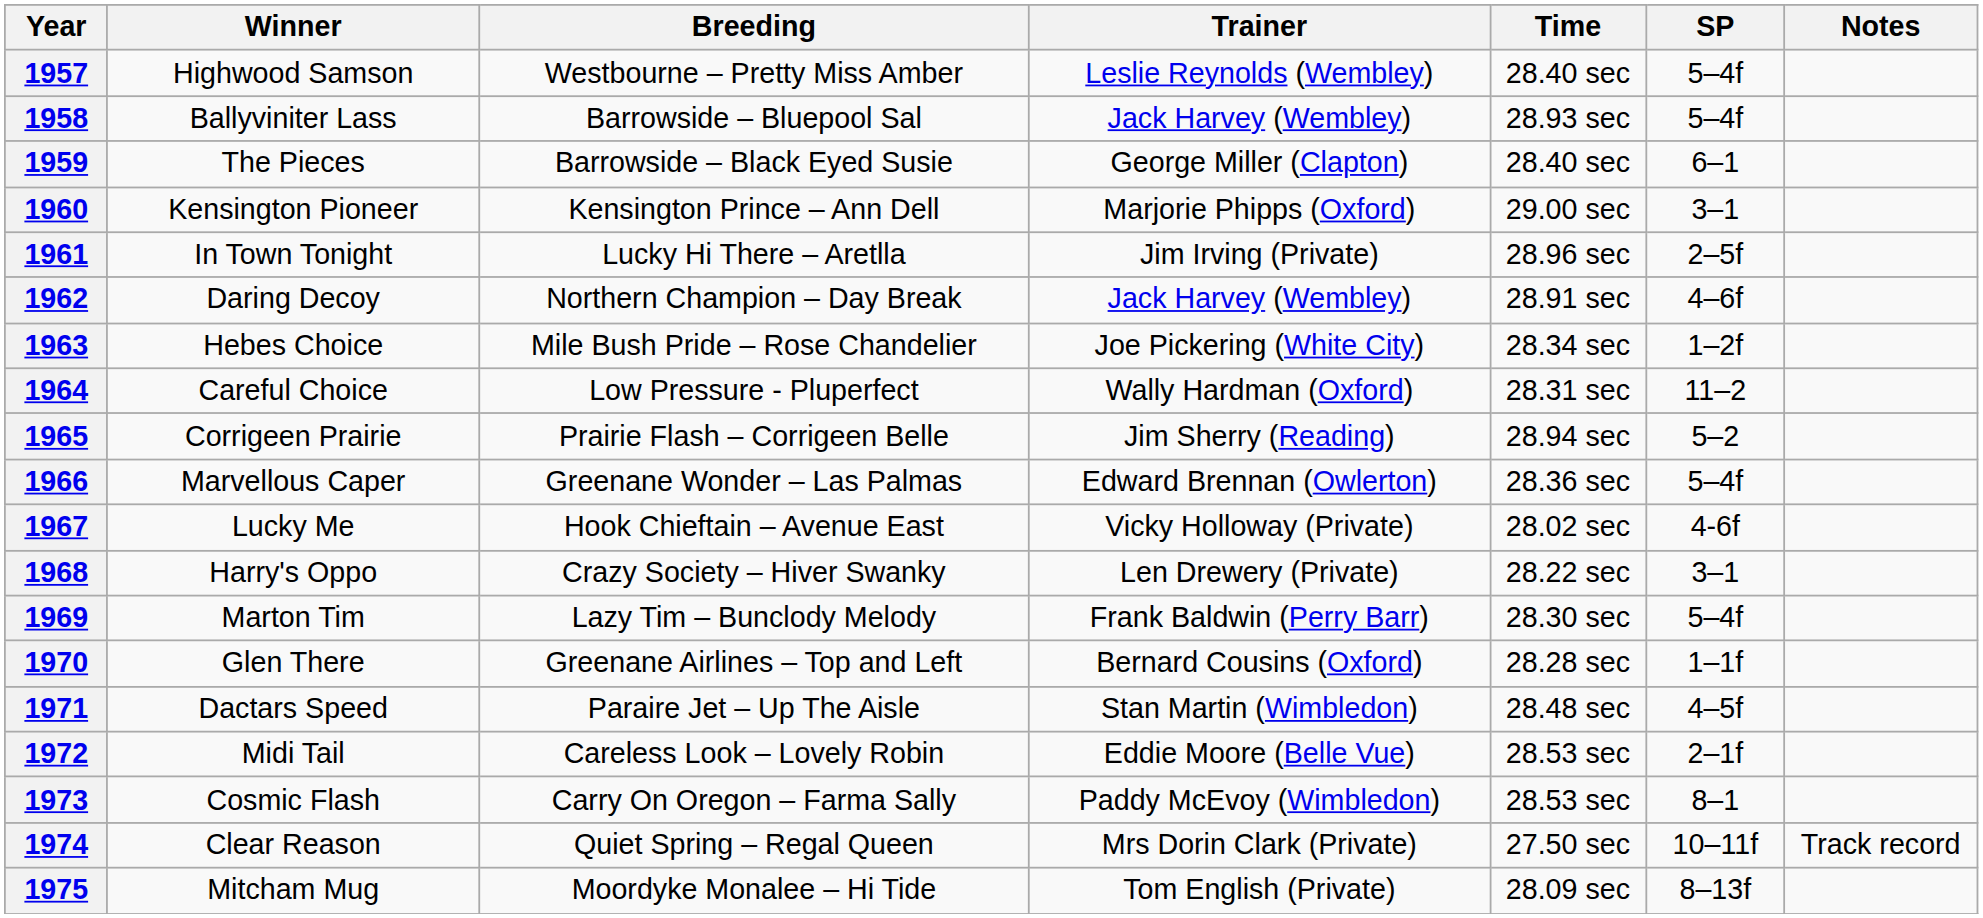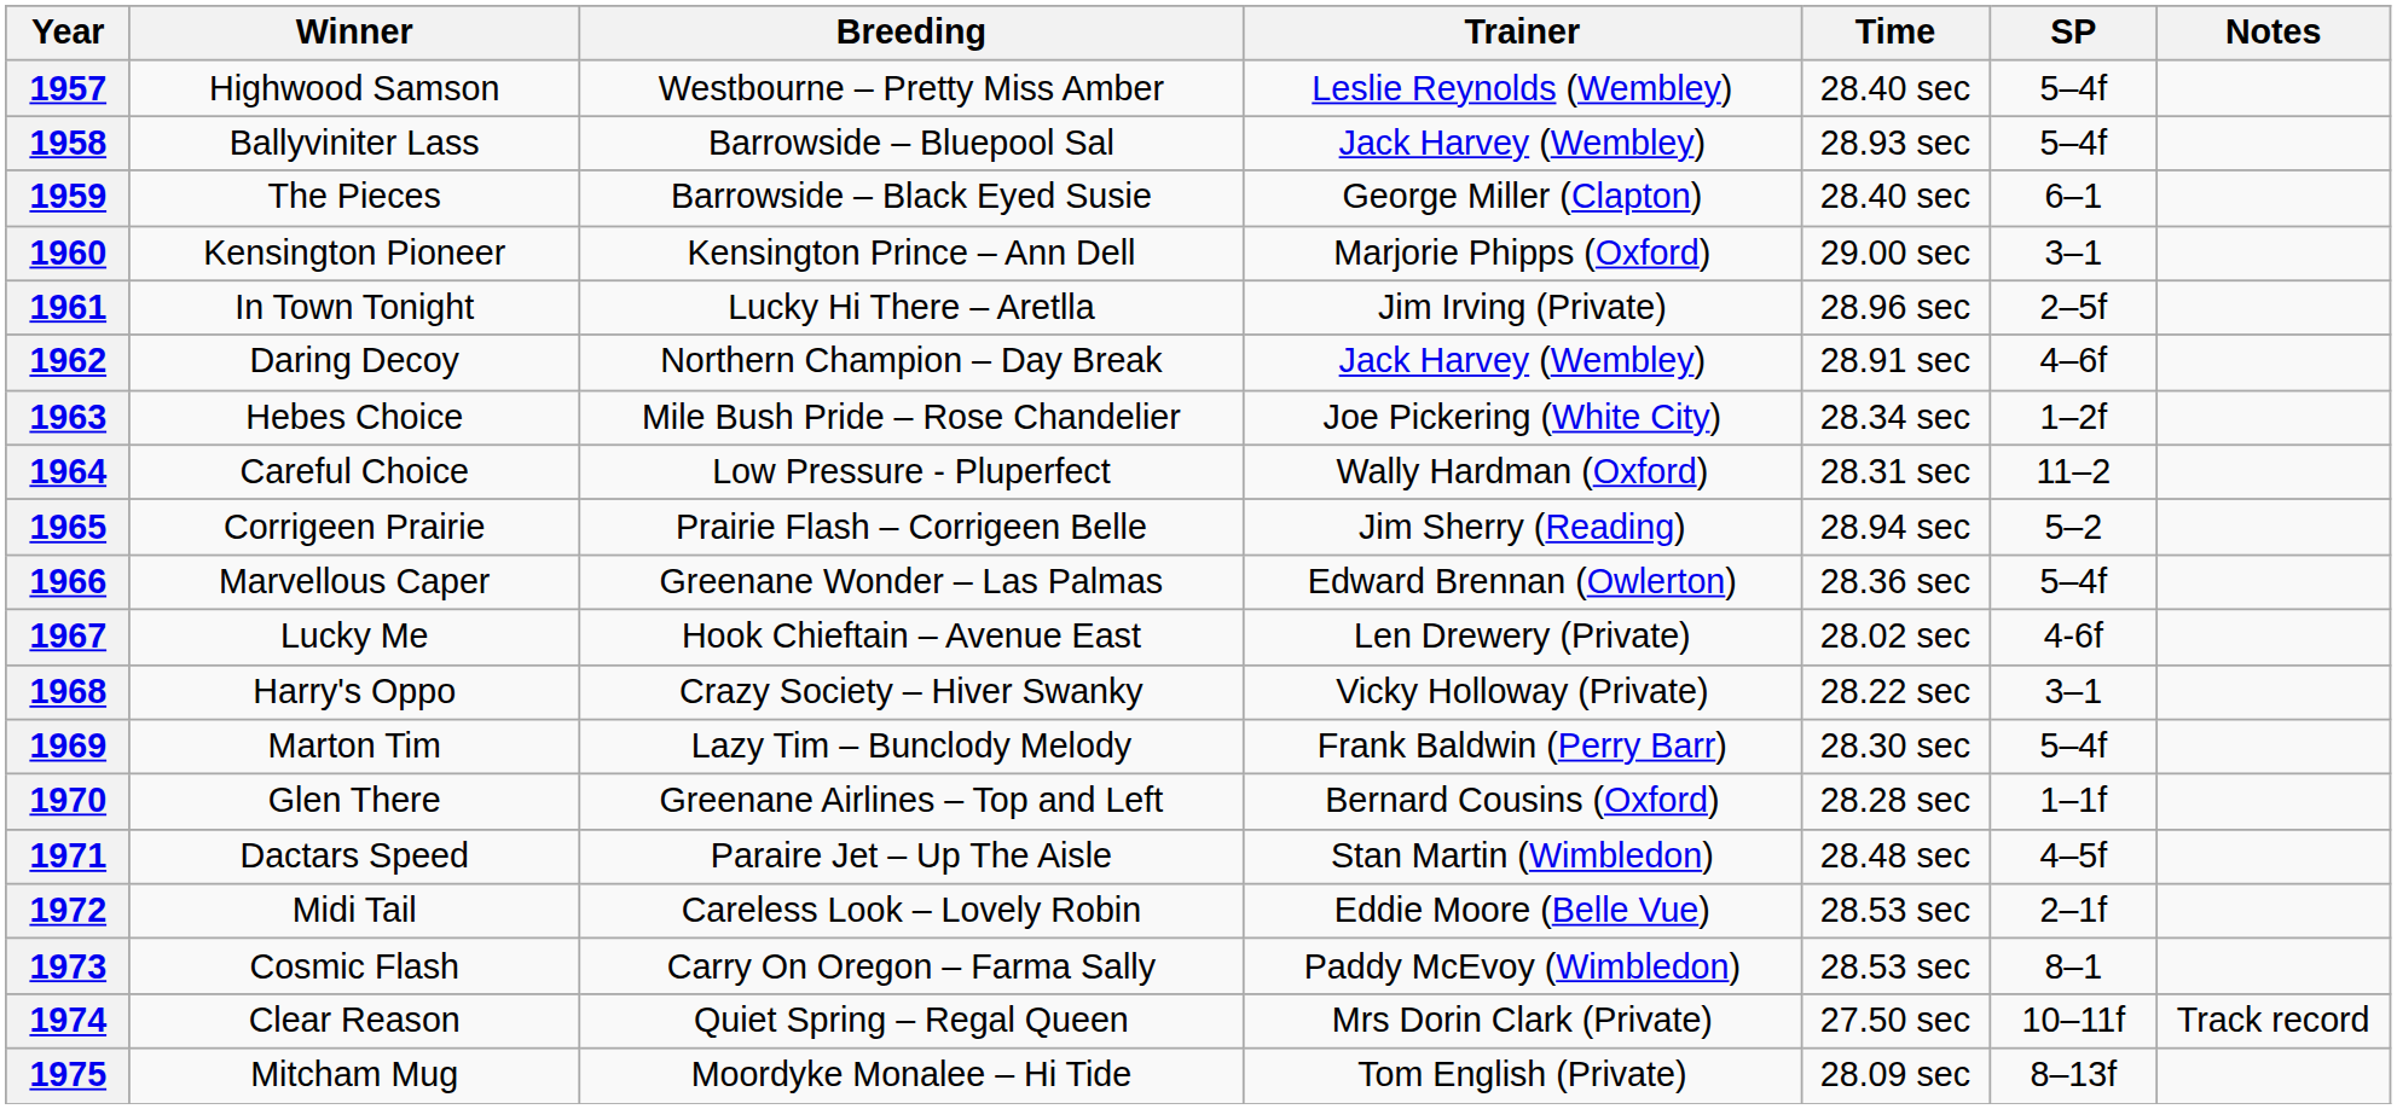 <table class="wikitable" style="text-align:center">
 <tr>
 <th width=50>Year</th>
 <th width=200>Winner</th>
 <th width=300>Breeding</th>
 <th width=250>Trainer</th>
 <th width=80>Time</th>
 <th width=70>SP</th>
 <th width=100>Notes</th>
 </tr>
 <tr>
 <th><a href='#'>1957</a></th>
 <td>Highwood Samson</td>
 <td>Westbourne – Pretty Miss Amber</td>
 <td><a href='#'>Leslie Reynolds</a> (<a href='#'>Wembley</a>)</td>
 <td>28.40 sec</td>
 <td>5–4f</td>
 <td></td>
 </tr>
 <tr>
 <th><a href='#'>1958</a></th>
 <td>Ballyviniter Lass</td>
 <td>Barrowside – Bluepool Sal</td>
 <td><a href='#'>Jack Harvey</a> (<a href='#'>Wembley</a>)</td>
 <td>28.93 sec</td>
 <td>5–4f</td>
 <td></td>
 </tr>
 <tr>
 <th><a href='#'>1959</a></th>
 <td>The Pieces</td>
 <td>Barrowside – Black Eyed Susie</td>
 <td>George Miller (<a href='#'>Clapton</a>)</td>
 <td>28.40 sec</td>
 <td>6–1</td>
 <td></td>
 </tr>
 <tr>
 <th><a href='#'>1960</a></th>
 <td>Kensington Pioneer</td>
 <td>Kensington Prince – Ann Dell</td>
 <td>Marjorie Phipps (<a href='#'>Oxford</a>)</td>
 <td>29.00 sec</td>
 <td>3–1</td>
 <td></td>
 </tr>
 <tr>
 <th><a href='#'>1961</a></th>
 <td>In Town Tonight</td>
 <td>Lucky Hi There – Aretlla</td>
 <td>Jim Irving (Private)</td>
 <td>28.96 sec</td>
 <td>2–5f</td>
 <td></td>
 </tr>
 <tr>
 <th><a href='#'>1962</a></th>
 <td>Daring Decoy</td>
 <td>Northern Champion – Day Break</td>
 <td><a href='#'>Jack Harvey</a> (<a href='#'>Wembley</a>)</td>
 <td>28.91 sec</td>
 <td>4–6f</td>
 <td></td>
 </tr>
 <tr>
 <th><a href='#'>1963</a></th>
 <td>Hebes Choice</td>
 <td>Mile Bush Pride – Rose Chandelier</td>
 <td>Joe Pickering (<a href='#'>White City</a>)</td>
 <td>28.34 sec</td>
 <td>1–2f</td>
 <td></td>
 </tr>
 <tr>
 <th><a href='#'>1964</a></th>
 <td>Careful Choice</td>
 <td>Low Pressure - Pluperfect</td>
 <td>Wally Hardman (<a href='#'>Oxford</a>)</td>
 <td>28.31 sec</td>
 <td>11–2</td>
 <td></td>
 </tr>
 <tr>
 <th><a href='#'>1965</a></th>
 <td>Corrigeen Prairie</td>
 <td>Prairie Flash – Corrigeen Belle</td>
 <td>Jim Sherry (<a href='#'>Reading</a>)</td>
 <td>28.94 sec</td>
 <td>5–2</td>
 <td></td>
 </tr>
 <tr>
 <th><a href='#'>1966</a></th>
 <td>Marvellous Caper</td>
 <td>Greenane Wonder – Las Palmas</td>
 <td>Edward Brennan (<a href='#'>Owlerton</a>)</td>
 <td>28.36 sec</td>
 <td>5–4f</td>
 <td></td>
 </tr>
 <tr>
 <th><a href='#'>1967</a></th>
 <td>Lucky Me</td>
 <td>Hook Chieftain – Avenue East</td>
-<td>Vicky Holloway (Private)</td>
+<td>Len Drewery (Private)</td>
 <td>28.02 sec</td>
 <td>4-6f</td>
 <td></td>
 </tr>
 <tr>
 <th><a href='#'>1968</a></th>
 <td>Harry's Oppo</td>
 <td>Crazy Society – Hiver Swanky</td>
-<td>Len Drewery (Private)</td>
+<td>Vicky Holloway (Private)</td>
 <td>28.22 sec</td>
 <td>3–1</td>
 <td></td>
 </tr>
 <tr>
 <th><a href='#'>1969</a></th>
 <td>Marton Tim</td>
 <td>Lazy Tim – Bunclody Melody</td>
 <td>Frank Baldwin (<a href='#'>Perry Barr</a>)</td>
 <td>28.30 sec</td>
 <td>5–4f</td>
 <td></td>
 </tr>
 <tr>
 <th><a href='#'>1970</a></th>
 <td>Glen There</td>
 <td>Greenane Airlines – Top and Left</td>
 <td>Bernard Cousins (<a href='#'>Oxford</a>)</td>
 <td>28.28 sec</td>
 <td>1–1f</td>
 <td></td>
 </tr>
 <tr>
 <th><a href='#'>1971</a></th>
 <td>Dactars Speed</td>
 <td>Paraire Jet – Up The Aisle</td>
 <td>Stan Martin (<a href='#'>Wimbledon</a>)</td>
 <td>28.48 sec</td>
 <td>4–5f</td>
 <td></td>
 </tr>
 <tr>
 <th><a href='#'>1972</a></th>
 <td>Midi Tail</td>
 <td>Careless Look – Lovely Robin</td>
 <td>Eddie Moore (<a href='#'>Belle Vue</a>)</td>
 <td>28.53 sec</td>
 <td>2–1f</td>
 <td></td>
 </tr>
 <tr>
 <th><a href='#'>1973</a></th>
 <td>Cosmic Flash</td>
 <td>Carry On Oregon – Farma Sally</td>
 <td>Paddy McEvoy (<a href='#'>Wimbledon</a>)</td>
 <td>28.53 sec</td>
 <td>8–1</td>
 <td></td>
 </tr>
 <tr>
 <th><a href='#'>1974</a></th>
 <td>Clear Reason</td>
 <td>Quiet Spring – Regal Queen</td>
 <td>Mrs Dorin Clark (Private)</td>
 <td>27.50 sec</td>
 <td>10–11f</td>
 <td>Track record</td>
 </tr>
 <tr>
 <th><a href='#'>1975</a></th>
 <td>Mitcham Mug</td>
 <td>Moordyke Monalee – Hi Tide</td>
 <td>Tom English (Private)</td>
 <td>28.09 sec</td>
 <td>8–13f</td>
 <td></td>
 </tr>
 <tr>
 </tr>
 </table>
